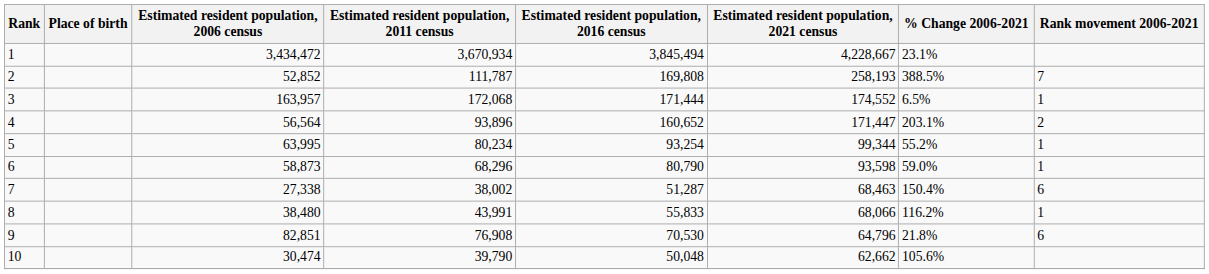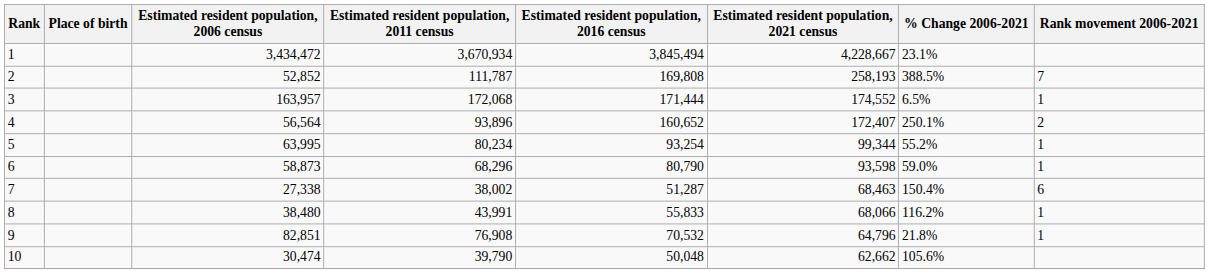 <table class="wikitable sortable" style="font-size:90%; width:100%;">
 <tr>
 <th>Rank</th>
 <th>Place of birth</th>
 <th>Estimated resident population, <br> 2006 census</th>
 <th>Estimated resident population, <br> 2011 census </th>
 <th>Estimated resident population, <br> 2016 census</th>
 <th>Estimated resident population, <br> 2021 census</th>
 <th>% Change 2006-2021</th>
 <th>Rank movement 2006-2021</th>
 </tr>
 <tr>
 <td>1</td>
 <td></td>
 <td style="text-align: right;">3,434,472</td>
 <td style="text-align: right;">3,670,934</td>
 <td style="text-align: right;">3,845,494</td>
 <td style="text-align: right;">4,228,667</td>
 <td> 23.1%</td>
 <td></td>
 </tr>
 <tr>
 <td>2</td>
 <td></td>
 <td style="text-align: right;">52,852</td>
 <td style="text-align: right;">111,787</td>
 <td style="text-align: right;">169,808</td>
 <td style="text-align: right;">258,193</td>
 <td> 388.5%</td>
 <td> 7</td>
 </tr>
 <tr>
 <td>3</td>
 <td></td>
 <td style="text-align: right;">163,957</td>
 <td style="text-align: right;">172,068</td>
 <td style="text-align: right;">171,444</td>
 <td style="text-align: right;">174,552</td>
 <td> 6.5%</td>
 <td> 1</td>
 </tr>
 <tr>
 <td>4</td>
 <td></td>
 <td style="text-align: right;">56,564</td>
 <td style="text-align: right;">93,896</td>
 <td style="text-align: right;">160,652</td>
-<td style="text-align: right;">171,447</td>
-<td> 203.1%</td>
+<td style="text-align: right;">172,407</td>
+<td> 250.1%</td>
 <td> 2</td>
 </tr>
 <tr>
 <td>5</td>
 <td></td>
 <td style="text-align: right;">63,995</td>
 <td style="text-align: right;">80,234</td>
 <td style="text-align: right;">93,254</td>
 <td style="text-align: right;">99,344</td>
 <td> 55.2%</td>
 <td> 1</td>
 </tr>
 <tr>
 <td>6</td>
 <td></td>
 <td style="text-align: right;">58,873</td>
 <td style="text-align: right;">68,296</td>
 <td style="text-align: right;">80,790</td>
 <td style="text-align: right;">93,598</td>
 <td> 59.0%</td>
 <td> 1</td>
 </tr>
 <tr>
 <td>7</td>
 <td></td>
 <td style="text-align: right;">27,338</td>
 <td style="text-align: right;">38,002</td>
 <td style="text-align: right;">51,287</td>
 <td style="text-align: right;">68,463</td>
 <td> 150.4%</td>
 <td> 6</td>
 </tr>
 <tr>
 <td>8</td>
 <td></td>
 <td style="text-align: right;">38,480</td>
 <td style="text-align: right;">43,991</td>
 <td style="text-align: right;">55,833</td>
 <td style="text-align: right;">68,066</td>
 <td> 116.2%</td>
 <td> 1</td>
 </tr>
 <tr>
 <td>9</td>
 <td></td>
 <td style="text-align: right;">82,851</td>
 <td style="text-align: right;">76,908</td>
-<td style="text-align: right;">70,530</td>
+<td style="text-align: right;">70,532</td>
 <td style="text-align: right;">64,796</td>
 <td> 21.8%</td>
-<td> 6</td>
+<td> 1</td>
 </tr>
 <tr>
 <td>10</td>
 <td></td>
 <td style="text-align: right;">30,474</td>
 <td style="text-align: right;">39,790</td>
 <td style="text-align: right;">50,048</td>
 <td style="text-align: right;">62,662</td>
 <td> 105.6%</td>
 <td></td>
 </tr>
 <tr>
 </tr>
 </table>
